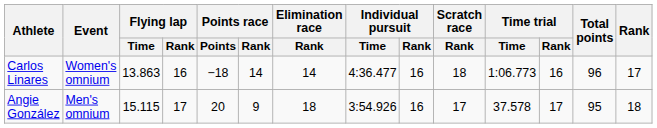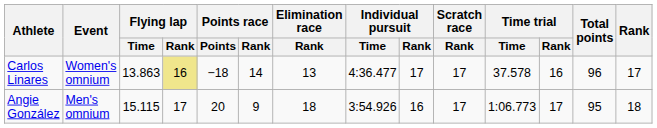 <table class="wikitable" style="font-size:90%">
 <tr>
 <th rowspan="2">Athlete</th>
 <th rowspan="2">Event</th>
 <th colspan=2>Flying lap</th>
 <th colspan=2>Points race</th>
 <th>Elimination race</th>
 <th colspan=2>Individual pursuit</th>
 <th>Scratch race</th>
 <th colspan=2>Time trial</th>
 <th rowspan=2>Total points</th>
 <th rowspan=2>Rank</th>
 </tr>
 <tr style="font-size:95%">
 <th>Time</th>
 <th>Rank</th>
 <th>Points</th>
 <th>Rank</th>
 <th>Rank</th>
 <th>Time</th>
 <th>Rank</th>
 <th>Rank</th>
 <th>Time</th>
 <th>Rank</th>
 </tr>
 <tr align=center>
 <td align=left><a href='#'>Carlos Linares</a></td>
 <td align=left><a href='#'>Women's omnium</a></td>
 <td>13.863</td>
-<td>16</td>
+<td style="background: khaki;">16</td>
 <td>−18</td>
 <td>14</td>
-<td>14</td>
+<td>13</td>
 <td>4:36.477</td>
-<td>16</td>
-<td>18</td>
-<td>1:06.773</td>
+<td>17</td>
+<td>17</td>
+<td>37.578</td>
 <td>16</td>
 <td>96</td>
 <td>17</td>
 </tr>
 <tr align=center>
 <td align=left><a href='#'>Angie González</a></td>
 <td align=left><a href='#'>Men's omnium</a></td>
 <td>15.115</td>
 <td>17</td>
 <td>20</td>
 <td>9</td>
 <td>18</td>
 <td>3:54.926</td>
 <td>16</td>
 <td>17</td>
-<td>37.578</td>
+<td>1:06.773</td>
 <td>17</td>
 <td>95</td>
 <td>18</td>
 </tr>
 </table>
